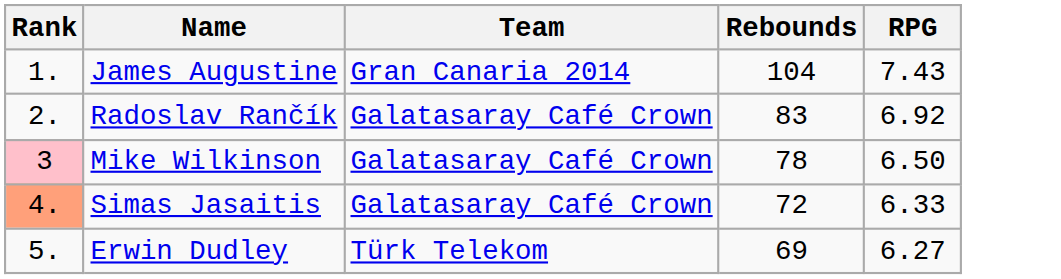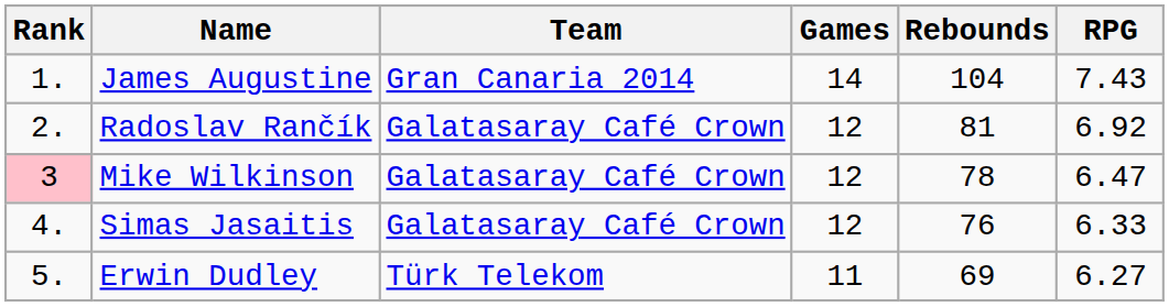 <table class="wikitable" style="text-align: center;">
 <tr>
 <th>Rank</th>
 <th>Name</th>
 <th>Team</th>
+<th>Games</th>
 <th>Rebounds</th>
 <th width=40>RPG</th>
 </tr>
 <tr>
 <td>1.</td>
 <td align="left"> <a href='#'>James Augustine</a></td>
 <td align="left"> <a href='#'>Gran Canaria 2014</a></td>
+<td>14</td>
 <td>104</td>
 <td>7.43</td>
 </tr>
 <tr>
 <td>2.</td>
 <td align="left"> <a href='#'>Radoslav Rančík</a></td>
 <td align="left"> <a href='#'>Galatasaray Café Crown</a></td>
-<td>83</td>
+<td>12</td>
+<td>81</td>
 <td>6.92</td>
 </tr>
 <tr>
 <td style="background: pink;">3</td>
 <td align="left"> <a href='#'>Mike Wilkinson</a></td>
 <td align="left"> <a href='#'>Galatasaray Café Crown</a></td>
+<td>12</td>
 <td>78</td>
-<td>6.50</td>
+<td>6.47</td>
 </tr>
 <tr>
-<td style="background: lightsalmon;">4.</td>
+<td>4.</td>
 <td align="left"> <a href='#'>Simas Jasaitis</a></td>
 <td align="left"> <a href='#'>Galatasaray Café Crown</a></td>
-<td>72</td>
+<td>12</td>
+<td>76</td>
 <td>6.33</td>
 </tr>
 <tr>
 <td>5.</td>
 <td align="left"> <a href='#'>Erwin Dudley</a></td>
 <td align="left"> <a href='#'>Türk Telekom</a></td>
+<td>11</td>
 <td>69</td>
 <td>6.27</td>
 </tr>
 </table>
